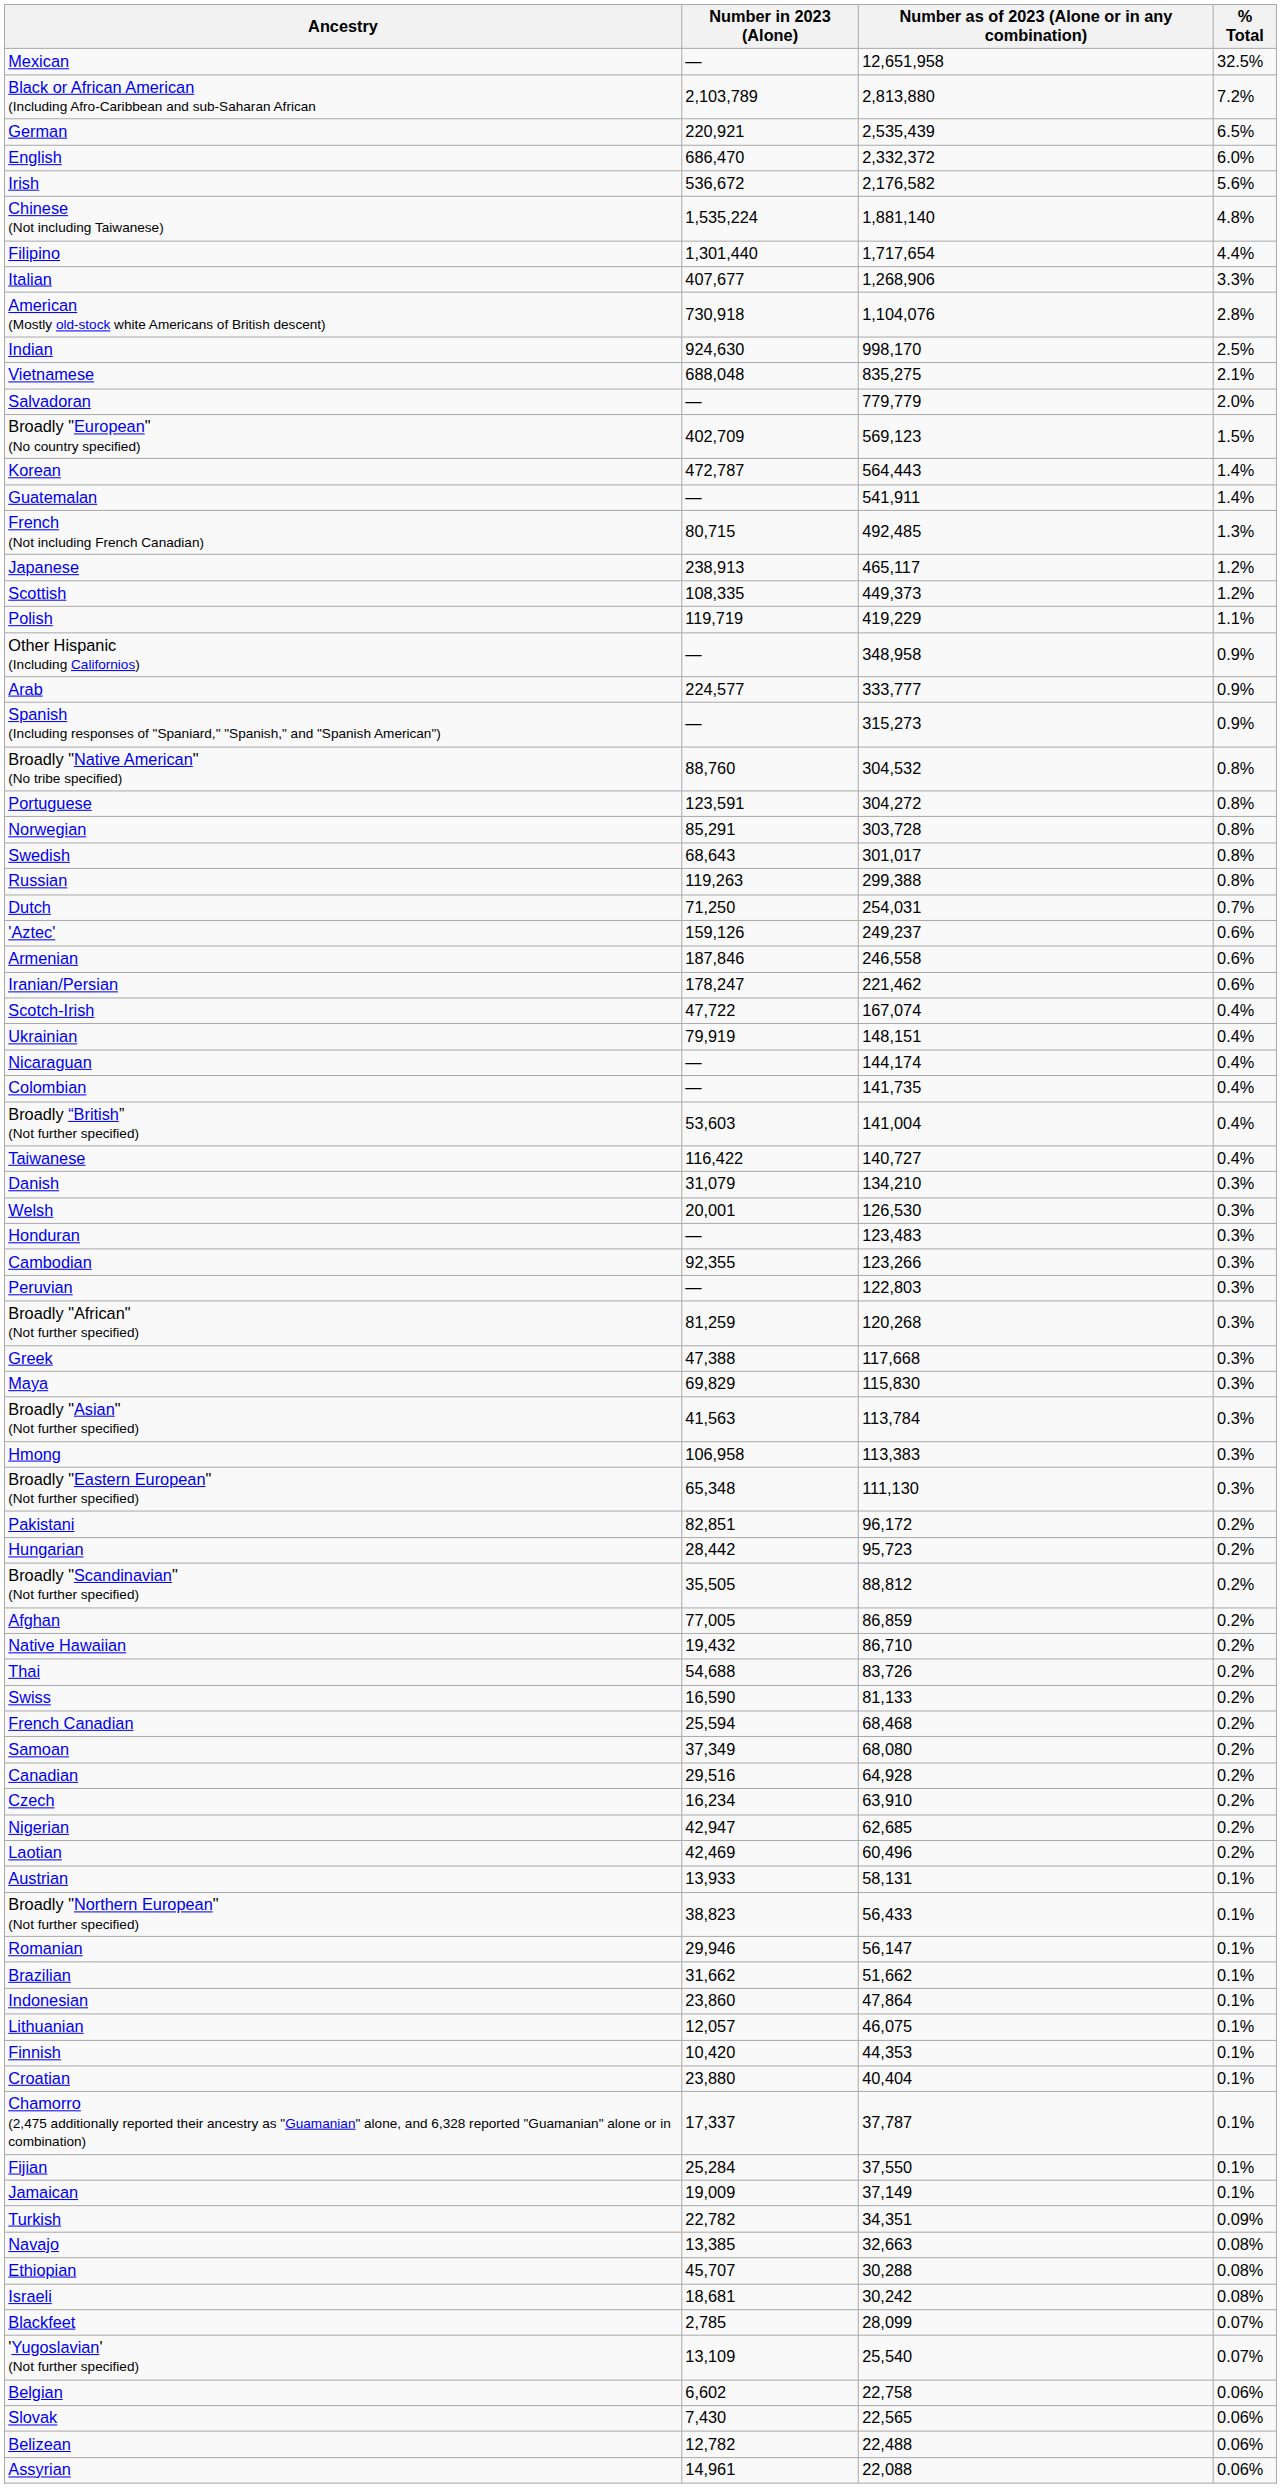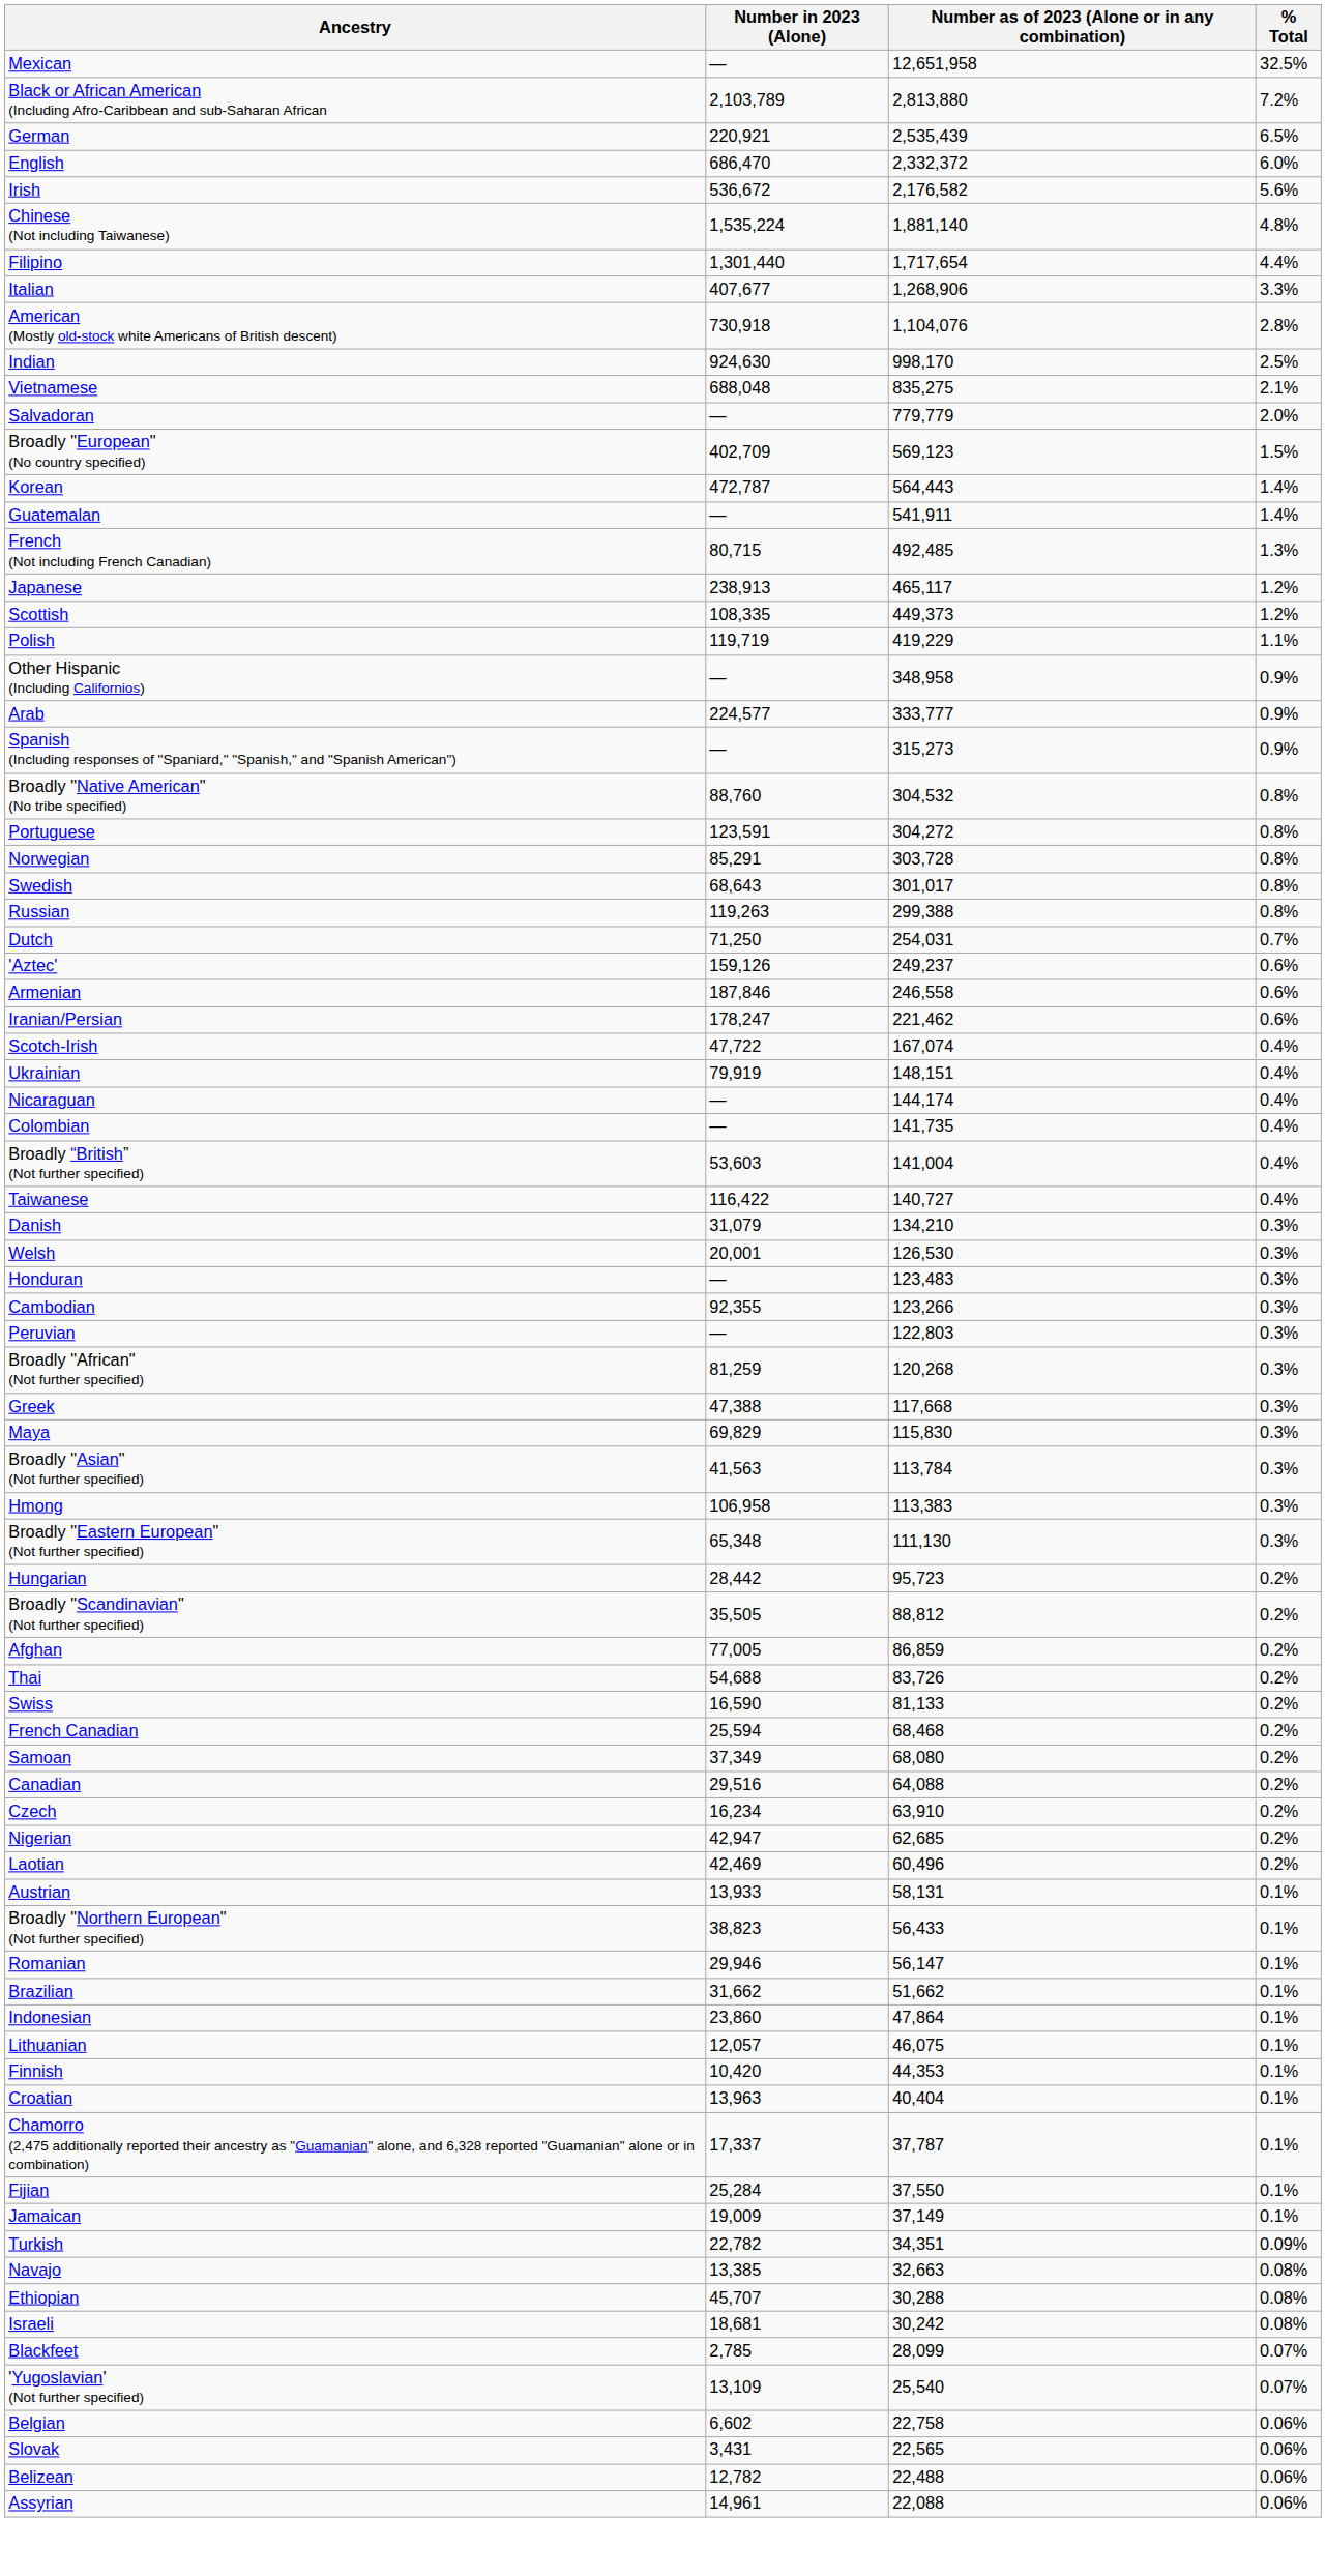 <table class="wikitable sortable">
 <tr>
 <th>Ancestry</th>
 <th>Number in 2023 (Alone)</th>
 <th>Number as of 2023 (Alone or in any combination)</th>
 <th>% Total</th>
 </tr>
 <tr>
 <td><a href='#'>Mexican</a></td>
 <td>—</td>
 <td>12,651,958</td>
 <td>32.5%</td>
 </tr>
 <tr>
 <td><a href='#'>Black or African American</a><br><small>(Including Afro-Caribbean and sub-Saharan African</small></td>
 <td>2,103,789</td>
 <td>2,813,880</td>
 <td>7.2%</td>
 </tr>
 <tr>
 <td><a href='#'>German</a></td>
 <td>220,921</td>
 <td>2,535,439</td>
 <td>6.5%</td>
 </tr>
 <tr>
 <td><a href='#'>English</a></td>
 <td>686,470</td>
 <td>2,332,372</td>
 <td>6.0%</td>
 </tr>
 <tr>
 <td><a href='#'>Irish</a></td>
 <td>536,672</td>
 <td>2,176,582</td>
 <td>5.6%</td>
 </tr>
 <tr>
 <td><a href='#'>Chinese</a><br><small>(</small><small>Not including Taiwanese)</small></td>
 <td>1,535,224</td>
 <td>1,881,140</td>
 <td>4.8%</td>
 </tr>
 <tr>
 <td><a href='#'>Filipino</a></td>
 <td>1,301,440</td>
 <td>1,717,654</td>
 <td>4.4%</td>
 </tr>
 <tr>
 <td><a href='#'>Italian</a></td>
 <td>407,677</td>
 <td>1,268,906</td>
 <td>3.3%</td>
 </tr>
 <tr>
 <td><a href='#'>American</a><br><small>(</small><small>Mostly <a href='#'>old-stock</a> white Americans of British descent)</small></td>
 <td>730,918</td>
 <td>1,104,076</td>
 <td>2.8%</td>
 </tr>
 <tr>
 <td><a href='#'>Indian</a></td>
 <td>924,630</td>
 <td>998,170</td>
 <td>2.5%</td>
 </tr>
 <tr>
 <td><a href='#'>Vietnamese</a></td>
 <td>688,048</td>
 <td>835,275</td>
 <td>2.1%</td>
 </tr>
 <tr>
 <td><a href='#'>Salvadoran</a></td>
 <td>—</td>
 <td>779,779</td>
 <td>2.0%</td>
 </tr>
 <tr>
 <td>Broadly "<a href='#'>European</a>"<br><small>(No country specified)</small></td>
 <td>402,709</td>
 <td>569,123</td>
 <td>1.5%</td>
 </tr>
 <tr>
 <td><a href='#'>Korean</a></td>
 <td>472,787</td>
 <td>564,443</td>
 <td>1.4%</td>
 </tr>
 <tr>
 <td><a href='#'>Guatemalan</a></td>
 <td>—</td>
 <td>541,911</td>
 <td>1.4%</td>
 </tr>
 <tr>
 <td><a href='#'>French</a><br><small>(Not including French Canadian)</small></td>
 <td>80,715</td>
 <td>492,485</td>
 <td>1.3%</td>
 </tr>
 <tr>
 <td><a href='#'>Japanese</a></td>
 <td>238,913</td>
 <td>465,117</td>
 <td>1.2%</td>
 </tr>
 <tr>
 <td><a href='#'>Scottish</a></td>
 <td>108,335</td>
 <td>449,373</td>
 <td>1.2%</td>
 </tr>
 <tr>
 <td><a href='#'>Polish</a></td>
 <td>119,719</td>
 <td>419,229</td>
 <td>1.1%</td>
 </tr>
 <tr>
 <td>Other Hispanic<br><small>(Including <a href='#'>Californios</a>)</small></td>
 <td>—</td>
 <td>348,958</td>
 <td>0.9%</td>
 </tr>
 <tr>
 <td><a href='#'>Arab</a></td>
 <td>224,577</td>
 <td>333,777</td>
 <td>0.9%</td>
 </tr>
 <tr>
 <td><a href='#'>Spanish</a><br><small>(Including responses of "Spaniard," "Spanish," and "Spanish American")</small></td>
 <td>—</td>
 <td>315,273</td>
 <td>0.9%</td>
 </tr>
 <tr>
 <td>Broadly "<a href='#'>Native American</a>"<br><small>(No tribe specified)</small></td>
 <td>88,760</td>
 <td>304,532</td>
 <td>0.8%</td>
 </tr>
 <tr>
 <td><a href='#'>Portuguese</a></td>
 <td>123,591</td>
 <td>304,272</td>
 <td>0.8%</td>
 </tr>
 <tr>
 <td><a href='#'>Norwegian</a></td>
 <td>85,291</td>
 <td>303,728</td>
 <td>0.8%</td>
 </tr>
 <tr>
 <td><a href='#'>Swedish</a></td>
 <td>68,643</td>
 <td>301,017</td>
 <td>0.8%</td>
 </tr>
 <tr>
 <td><a href='#'>Russian</a></td>
 <td>119,263</td>
 <td>299,388</td>
 <td>0.8%</td>
 </tr>
 <tr>
 <td><a href='#'>Dutch</a></td>
 <td>71,250</td>
 <td>254,031</td>
 <td>0.7%</td>
 </tr>
 <tr>
 <td><a href='#'>'Aztec'</a></td>
 <td>159,126</td>
 <td>249,237</td>
 <td>0.6%</td>
 </tr>
 <tr>
 <td><a href='#'>Armenian</a></td>
 <td>187,846</td>
 <td>246,558</td>
 <td>0.6%</td>
 </tr>
 <tr>
 <td><a href='#'>Iranian/Persian</a></td>
 <td>178,247</td>
 <td>221,462</td>
 <td>0.6%</td>
 </tr>
 <tr>
 <td><a href='#'>Scotch-Irish</a></td>
 <td>47,722</td>
 <td>167,074</td>
 <td>0.4%</td>
 </tr>
 <tr>
 <td><a href='#'>Ukrainian</a></td>
 <td>79,919</td>
 <td>148,151</td>
 <td>0.4%</td>
 </tr>
 <tr>
 <td><a href='#'>Nicaraguan</a></td>
 <td>—</td>
 <td>144,174</td>
 <td>0.4%</td>
 </tr>
 <tr>
 <td><a href='#'>Colombian</a></td>
 <td>—</td>
 <td>141,735</td>
 <td>0.4%</td>
 </tr>
 <tr>
 <td>Broadly <a href='#'>“British</a>”<br><small>(Not further specified)</small></td>
 <td>53,603</td>
 <td>141,004</td>
 <td>0.4%</td>
 </tr>
 <tr>
 <td><a href='#'>Taiwanese</a></td>
 <td>116,422</td>
 <td>140,727</td>
 <td>0.4%</td>
 </tr>
 <tr>
 <td><a href='#'>Danish</a></td>
 <td>31,079</td>
 <td>134,210</td>
 <td>0.3%</td>
 </tr>
 <tr>
 <td><a href='#'>Welsh</a></td>
 <td>20,001</td>
 <td>126,530</td>
 <td>0.3%</td>
 </tr>
 <tr>
 <td><a href='#'>Honduran</a></td>
 <td>—</td>
 <td>123,483</td>
 <td>0.3%</td>
 </tr>
 <tr>
 <td><a href='#'>Cambodian</a></td>
 <td>92,355</td>
 <td>123,266</td>
 <td>0.3%</td>
 </tr>
 <tr>
 <td><a href='#'>Peruvian</a></td>
 <td>—</td>
 <td>122,803</td>
 <td>0.3%</td>
 </tr>
 <tr>
 <td>Broadly "African"<br><small>(Not further specified)</small></td>
 <td>81,259</td>
 <td>120,268</td>
 <td>0.3%</td>
 </tr>
 <tr>
 <td><a href='#'>Greek</a></td>
 <td>47,388</td>
 <td>117,668</td>
 <td>0.3%</td>
 </tr>
 <tr>
 <td><a href='#'>Maya</a></td>
 <td>69,829</td>
 <td>115,830</td>
 <td>0.3%</td>
 </tr>
 <tr>
 <td>Broadly "<a href='#'>Asian</a>"<br><small>(Not further specified)</small></td>
 <td>41,563</td>
 <td>113,784</td>
 <td>0.3%</td>
 </tr>
 <tr>
 <td><a href='#'>Hmong</a></td>
 <td>106,958</td>
 <td>113,383</td>
 <td>0.3%</td>
 </tr>
 <tr>
 <td>Broadly "<a href='#'>Eastern European</a>"<br><small>(Not further specified)</small></td>
 <td>65,348</td>
 <td>111,130</td>
 <td>0.3%</td>
 </tr>
 <tr>
-<td><a href='#'>Pakistani</a></td>
-<td>82,851</td>
-<td>96,172</td>
-<td>0.2%</td>
-</tr>
-<tr>
 <td><a href='#'>Hungarian</a></td>
 <td>28,442</td>
 <td>95,723</td>
 <td>0.2%</td>
 </tr>
 <tr>
 <td>Broadly "<a href='#'>Scandinavian</a>"<br><small>(Not further specified)</small></td>
 <td>35,505</td>
 <td>88,812</td>
 <td>0.2%</td>
 </tr>
 <tr>
 <td><a href='#'>Afghan</a></td>
 <td>77,005</td>
 <td>86,859</td>
-<td>0.2%</td>
-</tr>
-<tr>
-<td><a href='#'>Native Hawaiian</a></td>
-<td>19,432</td>
-<td>86,710</td>
 <td>0.2%</td>
 </tr>
 <tr>
 <td><a href='#'>Thai</a></td>
 <td>54,688</td>
 <td>83,726</td>
 <td>0.2%</td>
 </tr>
 <tr>
 <td><a href='#'>Swiss</a></td>
 <td>16,590</td>
 <td>81,133</td>
 <td>0.2%</td>
 </tr>
 <tr>
 <td><a href='#'>French Canadian</a></td>
 <td>25,594</td>
 <td>68,468</td>
 <td>0.2%</td>
 </tr>
 <tr>
 <td><a href='#'>Samoan</a></td>
 <td>37,349</td>
 <td>68,080</td>
 <td>0.2%</td>
 </tr>
 <tr>
 <td><a href='#'>Canadian</a></td>
 <td>29,516</td>
-<td>64,928</td>
+<td>64,088</td>
 <td>0.2%</td>
 </tr>
 <tr>
 <td><a href='#'>Czech</a></td>
 <td>16,234</td>
 <td>63,910</td>
 <td>0.2%</td>
 </tr>
 <tr>
 <td><a href='#'>Nigerian</a></td>
 <td>42,947</td>
 <td>62,685</td>
 <td>0.2%</td>
 </tr>
 <tr>
 <td><a href='#'>Laotian</a></td>
 <td>42,469</td>
 <td>60,496</td>
 <td>0.2%</td>
 </tr>
 <tr>
 <td><a href='#'>Austrian</a></td>
 <td>13,933</td>
 <td>58,131</td>
 <td>0.1%</td>
 </tr>
 <tr>
 <td>Broadly "<a href='#'>Northern European</a>"<br><small>(Not further specified)</small></td>
 <td>38,823</td>
 <td>56,433</td>
 <td>0.1%</td>
 </tr>
 <tr>
 <td><a href='#'>Romanian</a></td>
 <td>29,946</td>
 <td>56,147</td>
 <td>0.1%</td>
 </tr>
 <tr>
 <td><a href='#'>Brazilian</a></td>
 <td>31,662</td>
 <td>51,662</td>
 <td>0.1%</td>
 </tr>
 <tr>
 <td><a href='#'>Indonesian</a></td>
 <td>23,860</td>
 <td>47,864</td>
 <td>0.1%</td>
 </tr>
 <tr>
 <td><a href='#'>Lithuanian</a></td>
 <td>12,057</td>
 <td>46,075</td>
 <td>0.1%</td>
 </tr>
 <tr>
 <td><a href='#'>Finnish</a></td>
 <td>10,420</td>
 <td>44,353</td>
 <td>0.1%</td>
 </tr>
 <tr>
 <td><a href='#'>Croatian</a></td>
-<td>23,880</td>
+<td>13,963</td>
 <td>40,404</td>
 <td>0.1%</td>
 </tr>
 <tr>
 <td><a href='#'>Chamorro</a><br><small>(2,475 additionally reported their ancestry as "<a href='#'>Guamanian</a>" alone, and 6,328 reported "Guamanian" alone or in combination)</small></td>
 <td>17,337</td>
 <td>37,787</td>
 <td>0.1%</td>
 </tr>
 <tr>
 <td><a href='#'>Fijian</a></td>
 <td>25,284</td>
 <td>37,550</td>
 <td>0.1%</td>
 </tr>
 <tr>
 <td><a href='#'>Jamaican</a></td>
 <td>19,009</td>
 <td>37,149</td>
 <td>0.1%</td>
 </tr>
 <tr>
 <td><a href='#'>Turkish</a></td>
 <td>22,782</td>
 <td>34,351</td>
 <td>0.09%</td>
 </tr>
 <tr>
 <td><a href='#'>Navajo</a></td>
 <td>13,385</td>
 <td>32,663</td>
 <td>0.08%</td>
 </tr>
 <tr>
 <td><a href='#'>Ethiopian</a></td>
 <td>45,707</td>
 <td>30,288</td>
 <td>0.08%</td>
 </tr>
 <tr>
 <td><a href='#'>Israeli</a></td>
 <td>18,681</td>
 <td>30,242</td>
 <td>0.08%</td>
 </tr>
 <tr>
 <td><a href='#'>Blackfeet</a></td>
 <td>2,785</td>
 <td>28,099</td>
 <td>0.07%</td>
 </tr>
 <tr>
 <td>'<a href='#'>Yugoslavian</a>'<br><small>(Not further specified)</small></td>
 <td>13,109</td>
 <td>25,540</td>
 <td>0.07%</td>
 </tr>
 <tr>
 <td><a href='#'>Belgian</a></td>
 <td>6,602</td>
 <td>22,758</td>
 <td>0.06%</td>
 </tr>
 <tr>
 <td><a href='#'>Slovak</a></td>
-<td>7,430</td>
+<td>3,431</td>
 <td>22,565</td>
 <td>0.06%</td>
 </tr>
 <tr>
 <td><a href='#'>Belizean</a></td>
 <td>12,782</td>
 <td>22,488</td>
 <td>0.06%</td>
 </tr>
 <tr>
 <td><a href='#'>Assyrian</a></td>
 <td>14,961</td>
 <td>22,088</td>
 <td>0.06%</td>
 </tr>
 </table>
